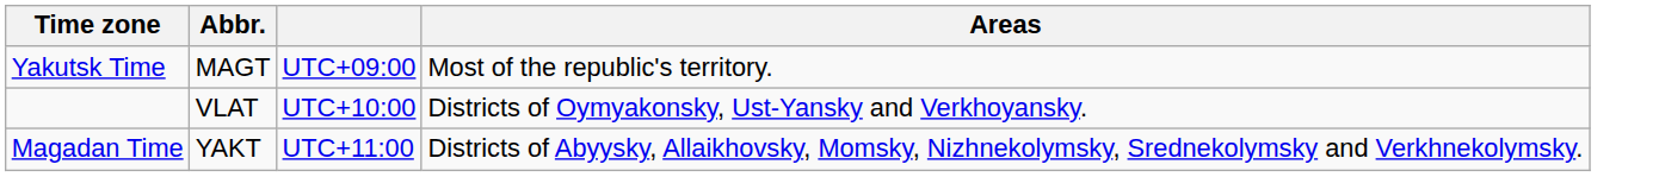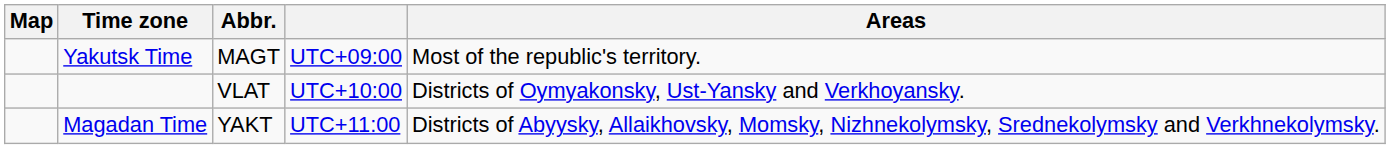 <table class=wikitable>
 <tr>
+<th>Map</th>
 <th>Time zone</th>
 <th>Abbr.</th>
 <th></th>
 <th>Areas</th>
 </tr>
 <tr>
+<td></td>
 <td><a href='#'>Yakutsk Time</a></td>
 <td>MAGT</td>
 <td><a href='#'>UTC+09:00</a></td>
 <td>Most of the republic's territory.</td>
 </tr>
 <tr>
 <td></td>
+<td></td>
 <td>VLAT</td>
 <td><a href='#'>UTC+10:00</a></td>
 <td>Districts of <a href='#'>Oymyakonsky</a>, <a href='#'>Ust-Yansky</a> and <a href='#'>Verkhoyansky</a>.</td>
 </tr>
 <tr>
+<td></td>
 <td><a href='#'>Magadan Time</a></td>
 <td>YAKT</td>
 <td><a href='#'>UTC+11:00</a></td>
 <td>Districts of <a href='#'>Abyysky</a>, <a href='#'>Allaikhovsky</a>, <a href='#'>Momsky</a>, <a href='#'>Nizhnekolymsky</a>, <a href='#'>Srednekolymsky</a> and <a href='#'>Verkhnekolymsky</a>.</td>
 </tr>
 </table>
